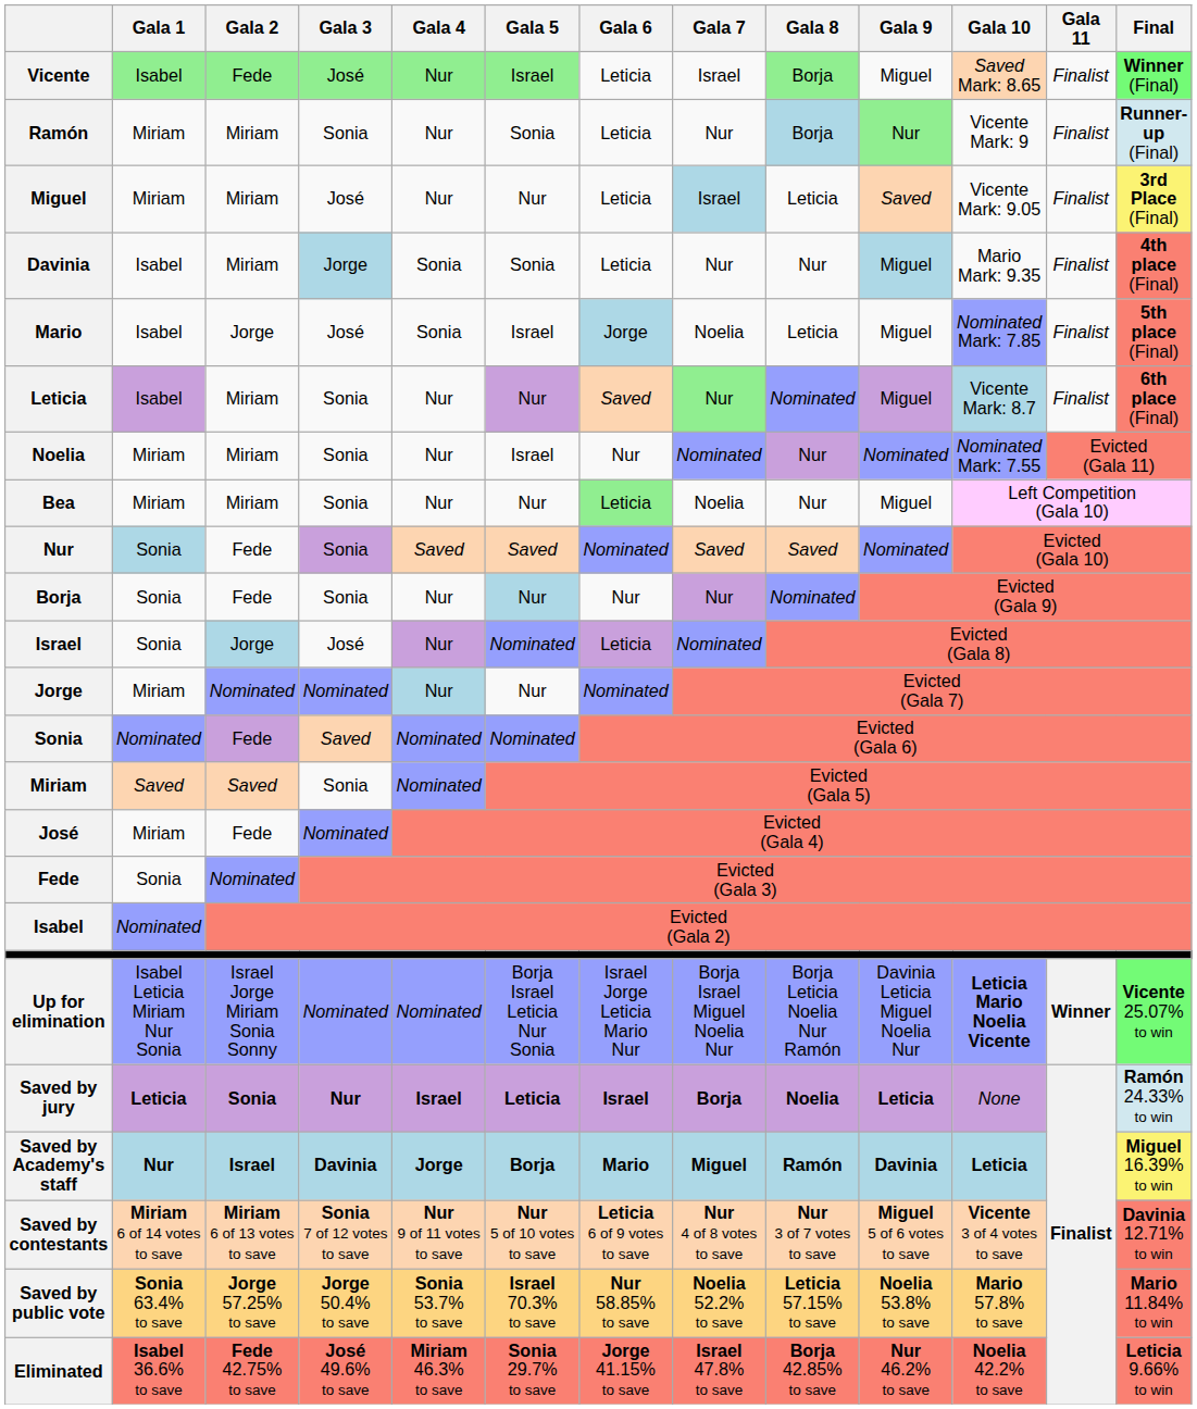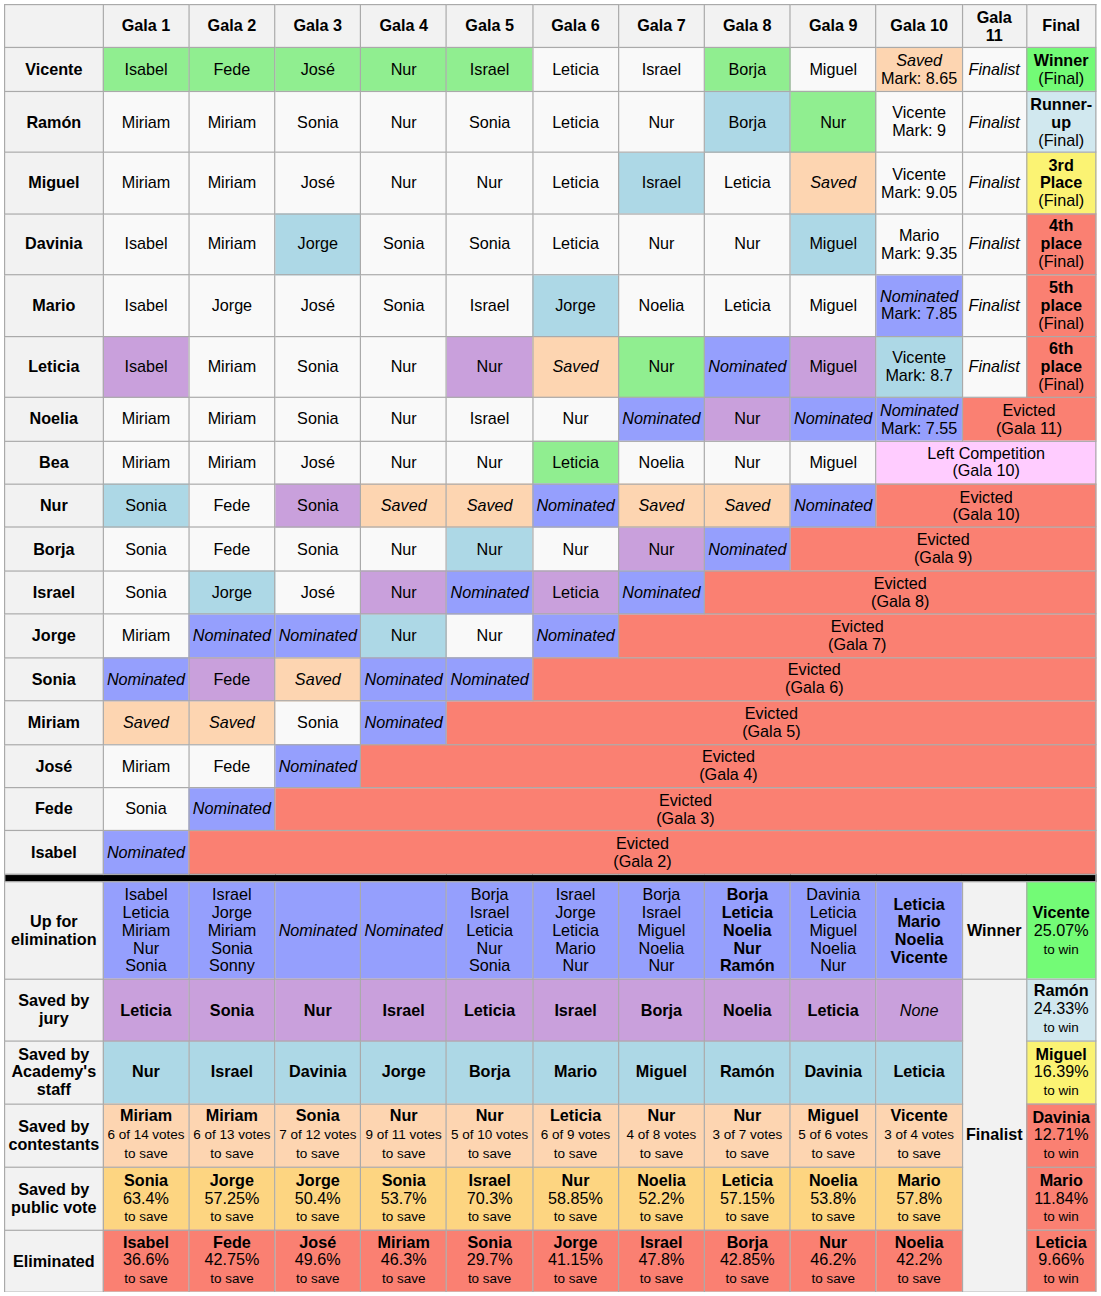 <table class="wikitable" style="text-align:center; font-size:85%; line-height:15px;">
 <tr>
 <th scope="col"></th>
 <th scope="col">Gala 1</th>
 <th scope="col">Gala 2</th>
 <th scope="col">Gala 3</th>
 <th scope="col">Gala 4</th>
 <th scope="col">Gala 5</th>
 <th scope="col">Gala 6</th>
 <th scope="col">Gala 7</th>
 <th scope="col">Gala 8</th>
 <th scope="col">Gala 9</th>
 <th scope="col">Gala 10</th>
 <th scope="col">Gala 11</th>
 <th scope="col">Final</th>
 </tr>
 <tr>
 <th scope="row">Vicente</th>
 <td bgcolor="lightgreen">Isabel</td>
 <td bgcolor="lightgreen">Fede</td>
 <td bgcolor="lightgreen">José</td>
 <td bgcolor="lightgreen">Nur</td>
 <td bgcolor="lightgreen">Israel</td>
 <td>Leticia</td>
 <td>Israel</td>
 <td bgcolor="lightgreen">Borja</td>
 <td>Miguel</td>
 <td bgcolor="#fdd5b1"><em>Saved</em><br><span>Mark: 8.65</span></td>
 <td><em>Finalist</em></td>
 <td style="background-color: rgb(115, 251, 118);"><strong>Winner</strong><br>(Final)</td>
 </tr>
 <tr>
 <th scope="row">Ramón</th>
 <td>Miriam</td>
 <td>Miriam</td>
 <td>Sonia</td>
 <td>Nur</td>
 <td>Sonia</td>
 <td>Leticia</td>
 <td>Nur</td>
 <td bgcolor="lightblue">Borja</td>
 <td bgcolor="lightgreen">Nur</td>
 <td><span>Vicente<br>Mark: 9</span></td>
 <td><em>Finalist</em></td>
 <td style="background-color: rgb(209, 232, 239);"><strong>Runner-up</strong><br>(Final)</td>
 </tr>
 <tr>
 <th scope="row">Miguel</th>
 <td>Miriam</td>
 <td>Miriam</td>
 <td>José</td>
 <td>Nur</td>
 <td>Nur</td>
 <td>Leticia</td>
 <td bgcolor="lightblue">Israel</td>
 <td>Leticia</td>
 <td bgcolor="#fdd5b1"><em>Saved</em></td>
 <td><span>Vicente<br>Mark: 9.05</span></td>
 <td><em>Finalist</em></td>
 <td style="background-color: rgb(251, 243, 115);"><strong>3rd Place</strong><br>(Final)</td>
 </tr>
 <tr>
 <th scope="row">Davinia</th>
 <td>Isabel</td>
 <td>Miriam</td>
 <td bgcolor="lightblue">Jorge</td>
 <td>Sonia</td>
 <td>Sonia</td>
 <td>Leticia</td>
 <td>Nur</td>
 <td>Nur</td>
 <td bgcolor="lightblue">Miguel</td>
 <td><span>Mario<br>Mark: 9.35</span></td>
 <td><em>Finalist</em></td>
 <td style="background-color: salmon;"><strong>4th place</strong><br>(Final)</td>
 </tr>
 <tr>
 <th scope="row">Mario</th>
 <td>Isabel</td>
 <td>Jorge</td>
 <td>José</td>
 <td>Sonia</td>
 <td>Israel</td>
 <td bgcolor="lightblue">Jorge</td>
 <td>Noelia</td>
 <td>Leticia</td>
 <td>Miguel</td>
 <td style="background-color: rgb(149, 159, 253);"><em>Nominated</em><br><span>Mark: 7.85</span></td>
 <td><em>Finalist</em></td>
 <td style="background-color: salmon;"><strong>5th place</strong><br>(Final)</td>
 </tr>
 <tr>
 <th scope="row">Leticia</th>
 <td bgcolor="#C9A0DC">Isabel</td>
 <td>Miriam</td>
 <td>Sonia</td>
 <td>Nur</td>
 <td bgcolor="#C9A0DC">Nur</td>
 <td bgcolor="#fdd5b1"><em>Saved</em></td>
 <td bgcolor="lightgreen">Nur</td>
 <td style="background-color: rgb(149, 159, 253);"><em>Nominated</em></td>
 <td bgcolor="#C9A0DC">Miguel</td>
 <td bgcolor="lightblue"><span>Vicente<br>Mark: 8.7</span></td>
 <td><em>Finalist</em></td>
 <td style="background-color: salmon;"><strong>6th place</strong><br>(Final)</td>
 </tr>
 <tr>
 <th scope="row">Noelia</th>
 <td>Miriam</td>
 <td>Miriam</td>
 <td>Sonia</td>
 <td>Nur</td>
 <td>Israel</td>
 <td>Nur</td>
 <td style="background-color: rgb(149, 159, 253);"><em>Nominated</em></td>
 <td bgcolor="#C9A0DC">Nur</td>
 <td style="background-color: rgb(149, 159, 253);"><em>Nominated</em></td>
 <td style="background-color: rgb(149, 159, 253);"><em>Nominated</em><br><span>Mark: 7.55</span></td>
 <td colspan="2" style="background-color: salmon;">Evicted<br>(Gala 11)</td>
 </tr>
 <tr>
 <th scope="row">Bea</th>
 <td>Miriam</td>
 <td>Miriam</td>
-<td>Sonia</td>
+<td>José</td>
 <td>Nur</td>
 <td>Nur</td>
 <td bgcolor="lightgreen">Leticia</td>
 <td>Noelia</td>
 <td>Nur</td>
 <td>Miguel</td>
 <td colspan="3" style="background-color: #ffccff;">Left Competition<br>(Gala 10)</td>
 </tr>
 <tr>
 <th scope="row">Nur</th>
 <td bgcolor="lightblue">Sonia</td>
 <td>Fede</td>
 <td bgcolor="#C9A0DC">Sonia</td>
 <td bgcolor="#fdd5b1"><em>Saved</em></td>
 <td bgcolor="#fdd5b1"><em>Saved</em></td>
 <td style="background-color: rgb(149, 159, 253);"><em>Nominated</em></td>
 <td bgcolor="#fdd5b1"><em>Saved</em></td>
 <td bgcolor="#fdd5b1"><em>Saved</em></td>
 <td style="background-color: rgb(149, 159, 253);"><em>Nominated</em></td>
 <td colspan="3" style="background-color: salmon;">Evicted<br>(Gala 10)</td>
 </tr>
 <tr>
 <th scope="row">Borja</th>
 <td>Sonia</td>
 <td>Fede</td>
 <td>Sonia</td>
 <td>Nur</td>
 <td bgcolor="lightblue">Nur</td>
 <td>Nur</td>
 <td bgcolor="#C9A0DC">Nur</td>
 <td style="background-color: rgb(149, 159, 253);"><em>Nominated</em></td>
 <td colspan="4" style="background-color: salmon;">Evicted<br>(Gala 9)</td>
 </tr>
 <tr>
 <th scope="row">Israel</th>
 <td>Sonia</td>
 <td bgcolor="lightblue">Jorge</td>
 <td>José</td>
 <td bgcolor="#C9A0DC">Nur</td>
 <td style="background-color: rgb(149, 159, 253);"><em>Nominated</em></td>
 <td bgcolor="#C9A0DC">Leticia</td>
 <td style="background-color: rgb(149, 159, 253);"><em>Nominated</em></td>
 <td colspan="5" style="background-color: salmon;">Evicted<br>(Gala 8)</td>
 </tr>
 <tr>
 <th scope="row">Jorge</th>
 <td>Miriam</td>
 <td style="background-color: rgb(149, 159, 253);"><em>Nominated</em></td>
 <td style="background-color: rgb(149, 159, 253);"><em>Nominated</em></td>
 <td bgcolor="lightblue">Nur</td>
 <td>Nur</td>
 <td style="background-color: rgb(149, 159, 253);"><em>Nominated</em></td>
 <td colspan="6" style="background-color: salmon;">Evicted<br>(Gala 7)</td>
 </tr>
 <tr>
 <th scope="row">Sonia</th>
 <td style="background-color: rgb(149, 159, 253);"><em>Nominated</em></td>
 <td bgcolor="#C9A0DC">Fede</td>
 <td bgcolor="#fdd5b1"><em>Saved</em></td>
 <td style="background-color: rgb(149, 159, 253);"><em>Nominated</em></td>
 <td style="background-color: rgb(149, 159, 253);"><em>Nominated</em></td>
 <td colspan="7" style="background-color: salmon;">Evicted<br>(Gala 6)</td>
 </tr>
 <tr>
 <th scope="row">Miriam</th>
 <td bgcolor="#fdd5b1"><em>Saved</em></td>
 <td bgcolor="#fdd5b1"><em>Saved</em></td>
 <td>Sonia</td>
 <td style="background-color: rgb(149, 159, 253);"><em>Nominated</em></td>
 <td colspan="8" style="background-color: salmon;">Evicted<br>(Gala 5)</td>
 </tr>
 <tr>
 <th scope="row">José</th>
 <td>Miriam</td>
 <td>Fede</td>
 <td style="background-color: rgb(149, 159, 253);"><em>Nominated</em></td>
 <td colspan="9" style="background-color: salmon;">Evicted<br>(Gala 4)</td>
 </tr>
 <tr>
 <th scope="row">Fede</th>
 <td>Sonia</td>
 <td style="background-color: rgb(149, 159, 253);"><em>Nominated</em></td>
 <td colspan="10" style="background-color: salmon;">Evicted<br>(Gala 3)</td>
 </tr>
 <tr>
 <th scope="row">Isabel</th>
 <td style="background-color: rgb(149, 159, 253);"><em>Nominated</em></td>
 <td colspan="11" style="background-color: salmon;">Evicted<br>(Gala 2)</td>
 </tr>
 <tr>
 <th colspan="13" style="background-color: black;"></th>
 </tr>
 <tr>
 <th scope="row">Up for<br>elimination</th>
 <td style="background-color: rgb(149, 159, 253);">Isabel<br>Leticia<br>Miriam<br>Nur<br>Sonia</td>
 <td style="background-color: rgb(149, 159, 253);">Israel<br>Jorge<br>Miriam<br>Sonia<br>Sonny</td>
 <td style="background-color: rgb(149, 159, 253);"><em>Nominated</em></td>
 <td style="background-color: rgb(149, 159, 253);"><em>Nominated</em></td>
 <td style="background-color: rgb(149, 159, 253);">Borja<br>Israel<br>Leticia<br>Nur<br>Sonia</td>
 <td style="background-color: rgb(149, 159, 253);">Israel<br>Jorge<br>Leticia<br>Mario<br>Nur</td>
 <td style="background-color: rgb(149, 159, 253);">Borja<br>Israel<br>Miguel<br>Noelia<br>Nur</td>
-<td style="background-color: rgb(149, 159, 253);">Borja<br>Leticia<br>Noelia<br>Nur<br>Ramón</td>
+<td style="background-color: rgb(149, 159, 253);"><strong>Borja<br>Leticia<br>Noelia<br>Nur<br>Ramón</strong></td>
 <td style="background-color: rgb(149, 159, 253);">Davinia<br>Leticia<br>Miguel<br>Noelia<br>Nur</td>
 <td style="background-color: rgb(149, 159, 253);"><strong>Leticia<br>Mario<br>Noelia<br>Vicente</strong></td>
 <th>Winner</th>
 <td style="background-color: rgb(115, 251, 118);"><strong>Vicente</strong><br>25.07%<br><small>to win</small></td>
 </tr>
 <tr>
 <th scope="row">Saved by jury</th>
 <td style="background-color: #C9A0DC;"><strong>Leticia</strong></td>
 <td style="background-color: #C9A0DC;"><strong>Sonia</strong></td>
 <td style="background-color: #C9A0DC;"><strong>Nur</strong></td>
 <td style="background-color: #C9A0DC;"><strong>Israel</strong></td>
 <td style="background-color: #C9A0DC;"><strong>Leticia</strong></td>
 <td style="background-color: #C9A0DC;"><strong>Israel</strong></td>
 <td style="background-color: #C9A0DC;"><strong>Borja</strong></td>
 <td style="background-color: #C9A0DC;"><strong>Noelia</strong></td>
 <td style="background-color: #C9A0DC;"><strong>Leticia</strong></td>
 <td style="background-color: #C9A0DC;"><em>None</em></td>
 <th rowspan="5">Finalist</th>
 <td style="background-color: rgb(209, 232, 239);"><strong>Ramón</strong><br>24.33%<br><small>to win</small></td>
 </tr>
 <tr>
 <th scope="row">Saved by<br>Academy's staff</th>
 <td style="background-color: lightblue;"><strong>Nur</strong></td>
 <td style="background-color: lightblue;"><strong>Israel</strong></td>
 <td style="background-color: lightblue;"><strong>Davinia</strong></td>
 <td style="background-color: lightblue;"><strong>Jorge</strong></td>
 <td style="background-color: lightblue;"><strong>Borja</strong></td>
 <td style="background-color: lightblue;"><strong>Mario</strong></td>
 <td style="background-color: lightblue;"><strong>Miguel</strong></td>
 <td style="background-color: lightblue;"><strong>Ramón</strong></td>
 <td style="background-color: lightblue;"><strong>Davinia</strong></td>
 <td style="background-color: lightblue;"><strong>Leticia</strong></td>
 <td style="background-color: rgb(251, 243, 115);"><strong>Miguel</strong><br>16.39%<br><small>to win</small></td>
 </tr>
 <tr>
 <th scope="row">Saved by<br>contestants</th>
 <td style="background-color: rgb(253, 213, 177);"><strong>Miriam</strong><br><small>6 of 14 votes</small><br><small>to save </small></td>
 <td style="background-color: rgb(253, 213, 177);"><strong>Miriam</strong><br><small>6 of 13 votes</small><br><small>to save </small></td>
 <td style="background-color: rgb(253, 213, 177);"><strong>Sonia</strong><br><small>7 of 12 votes</small><br><small>to save </small></td>
 <td style="background-color: rgb(253, 213, 177);"><strong>Nur</strong><br><small>9 of 11 votes</small><br><small>to save </small></td>
 <td style="background-color: rgb(253, 213, 177);"><strong>Nur</strong><br><small>5 of 10 votes</small><br><small>to save </small></td>
 <td style="background-color: rgb(253, 213, 177);"><strong>Leticia</strong><br><small>6 of 9 votes</small><br><small>to save </small></td>
 <td style="background-color: rgb(253, 213, 177);"><strong>Nur</strong><br><small>4 of 8 votes</small><br><small>to save </small></td>
 <td style="background-color: rgb(253, 213, 177);"><strong>Nur</strong><br><small>3 of 7 votes</small><br><small>to save </small></td>
 <td style="background-color: rgb(253, 213, 177);"><strong>Miguel</strong><br><small>5 of 6 votes</small><br><small>to save </small></td>
 <td style="background-color: rgb(253, 213, 177);"><strong>Vicente</strong><br><small>3 of 4 votes</small><br><small>to save </small></td>
 <td style="background-color: salmon;"><strong>Davinia</strong><br>12.71%<br><small>to win</small></td>
 </tr>
 <tr>
 <th scope="row">Saved by<br>public vote</th>
 <td style="background-color: rgb(253, 213, 129);"><strong>Sonia</strong><br>63.4%<br><small>to save </small></td>
 <td style="background-color: rgb(253, 213, 129);"><strong>Jorge</strong><br>57.25%<br><small>to save </small></td>
 <td style="background-color: rgb(253, 213, 129);"><strong>Jorge</strong><br>50.4%<br><small>to save </small></td>
 <td style="background-color: rgb(253, 213, 129);"><strong>Sonia</strong><br>53.7%<br><small>to save </small></td>
 <td style="background-color: rgb(253, 213, 129);"><strong>Israel</strong><br>70.3%<br><small>to save </small></td>
 <td style="background-color: rgb(253, 213, 129);"><strong>Nur</strong><br>58.85%<br><small>to save </small></td>
 <td style="background-color: rgb(253, 213, 129);"><strong>Noelia</strong><br>52.2%<br><small>to save </small></td>
 <td style="background-color: rgb(253, 213, 129);"><strong>Leticia</strong><br>57.15%<br><small>to save </small></td>
 <td style="background-color: rgb(253, 213, 129);"><strong>Noelia</strong><br>53.8%<br><small>to save </small></td>
 <td style="background-color: rgb(253, 213, 129);"><strong>Mario</strong><br>57.8%<br><small>to save </small></td>
 <td style="background-color: salmon;"><strong>Mario</strong><br>11.84%<br><small>to win</small></td>
 </tr>
 <tr>
 <th scope="row">Eliminated</th>
 <td style="background-color:salmon;"><strong>Isabel</strong><br>36.6%<br><small>to save </small></td>
 <td style="background-color:salmon;"><strong>Fede</strong><br>42.75%<br><small>to save </small></td>
 <td style="background-color:salmon;"><strong>José</strong><br>49.6%<br><small>to save </small></td>
 <td style="background-color:salmon;"><strong>Miriam</strong><br>46.3%<br><small>to save </small></td>
 <td style="background-color:salmon;"><strong>Sonia</strong><br>29.7%<br><small>to save </small></td>
 <td style="background-color:salmon;"><strong>Jorge</strong><br>41.15%<br><small>to save </small></td>
 <td style="background-color:salmon;"><strong>Israel</strong><br>47.8%<br><small>to save </small></td>
 <td style="background-color:salmon;"><strong>Borja</strong><br>42.85%<br><small>to save </small></td>
 <td style="background-color:salmon;"><strong>Nur</strong><br>46.2%<br><small>to save </small></td>
 <td style="background-color:salmon;"><strong>Noelia</strong><br>42.2%<br><small>to save </small></td>
 <td style="background-color: salmon;"><strong>Leticia</strong><br>9.66%<br><small>to win</small></td>
 </tr>
 </table>
